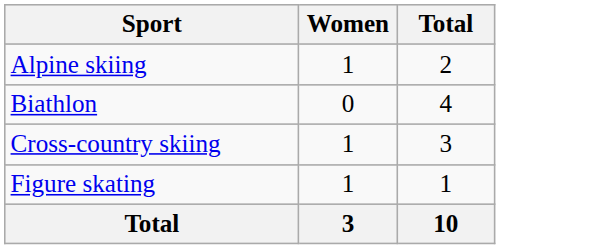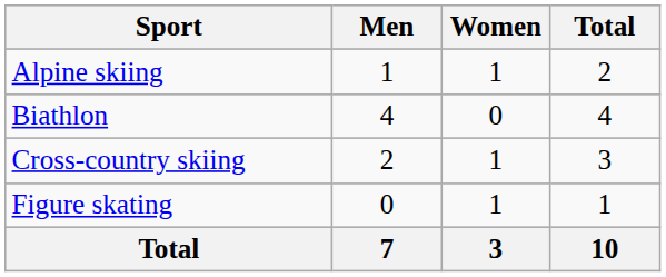 <table class="wikitable sortable" style="text-align:center">
 <tr>
 <th width=180>Sport</th>
+<th width=55>Men</th>
 <th width=55>Women</th>
 <th width=55>Total</th>
 </tr>
 <tr>
 <td align=left><a href='#'>Alpine skiing</a></td>
 <td>1</td>
+<td>1</td>
 <td>2</td>
 </tr>
 <tr>
 <td align=left><a href='#'>Biathlon</a></td>
+<td>4</td>
 <td>0</td>
 <td>4</td>
 </tr>
 <tr>
 <td align=left><a href='#'>Cross-country skiing</a></td>
+<td>2</td>
 <td>1</td>
 <td>3</td>
 </tr>
 <tr>
 <td align=left><a href='#'>Figure skating</a></td>
+<td>0</td>
 <td>1</td>
 <td>1</td>
 </tr>
 <tr>
 <th>Total</th>
+<th>7</th>
 <th>3</th>
 <th>10</th>
 </tr>
 </table>
